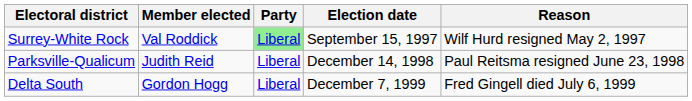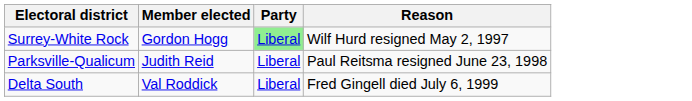 <table class="wikitable sortable">
 <tr>
 <th>Electoral district</th>
 <th>Member elected</th>
 <th>Party</th>
-<th>Election date</th>
 <th>Reason</th>
 </tr>
 <tr>
 <td><a href='#'>Surrey-White Rock</a></td>
-<td><a href='#'>Val Roddick</a></td>
+<td><a href='#'>Gordon Hogg</a></td>
 <td style="background: lightgreen;"><a href='#'>Liberal</a></td>
-<td>September 15, 1997</td>
 <td>Wilf Hurd resigned May 2, 1997</td>
 </tr>
 <tr>
 <td><a href='#'>Parksville-Qualicum</a></td>
 <td><a href='#'>Judith Reid</a></td>
 <td><a href='#'>Liberal</a></td>
-<td>December 14, 1998</td>
 <td>Paul Reitsma resigned June 23, 1998</td>
 </tr>
 <tr>
 <td><a href='#'>Delta South</a></td>
-<td><a href='#'>Gordon Hogg</a></td>
+<td><a href='#'>Val Roddick</a></td>
 <td><a href='#'>Liberal</a></td>
-<td>December 7, 1999</td>
 <td>Fred Gingell died July 6, 1999</td>
 </tr>
 </table>
